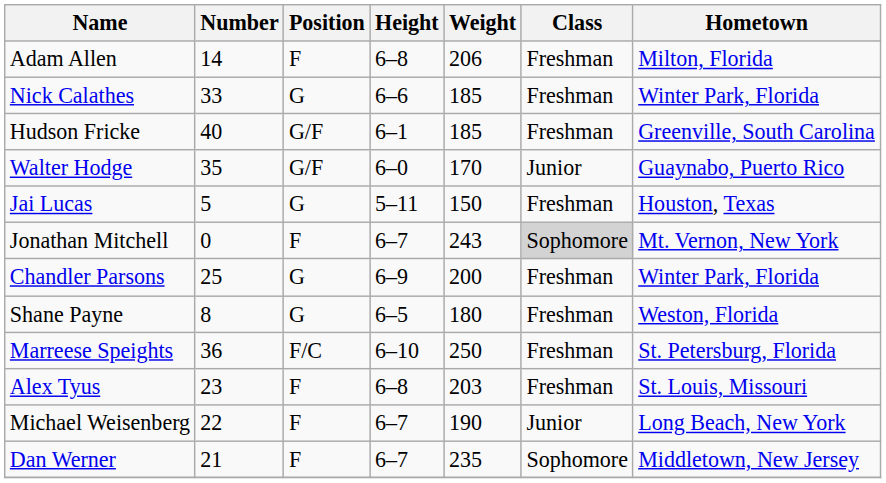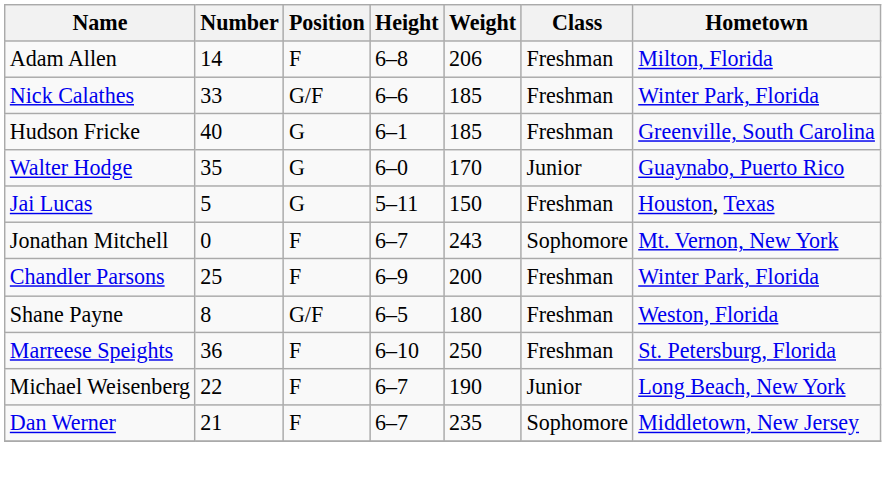 <table class="wikitable" style="font-size: 95%;">
 <tr>
 <th>Name</th>
 <th>Number</th>
 <th>Position</th>
 <th>Height</th>
 <th>Weight</th>
 <th>Class</th>
 <th>Hometown</th>
 </tr>
 <tr>
 <td>Adam Allen</td>
 <td>14</td>
 <td>F</td>
 <td>6–8</td>
 <td>206</td>
 <td>Freshman</td>
 <td><a href='#'>Milton, Florida</a></td>
 </tr>
 <tr>
 <td><a href='#'>Nick Calathes</a></td>
 <td>33</td>
-<td>G</td>
+<td>G/F</td>
 <td>6–6</td>
 <td>185</td>
 <td>Freshman</td>
 <td><a href='#'>Winter Park, Florida</a></td>
 </tr>
 <tr>
 <td>Hudson Fricke</td>
 <td>40</td>
-<td>G/F</td>
+<td>G</td>
 <td>6–1</td>
 <td>185</td>
 <td>Freshman</td>
 <td><a href='#'>Greenville, South Carolina</a></td>
 </tr>
 <tr>
 <td><a href='#'>Walter Hodge</a></td>
 <td>35</td>
-<td>G/F</td>
+<td>G</td>
 <td>6–0</td>
 <td>170</td>
 <td>Junior</td>
 <td><a href='#'>Guaynabo, Puerto Rico</a></td>
 </tr>
 <tr>
 <td><a href='#'>Jai Lucas</a></td>
 <td>5</td>
 <td>G</td>
 <td>5–11</td>
 <td>150</td>
 <td>Freshman</td>
 <td><a href='#'>Houston</a>, <a href='#'>Texas</a></td>
 </tr>
 <tr>
 <td>Jonathan Mitchell</td>
 <td>0</td>
 <td>F</td>
 <td>6–7</td>
 <td>243</td>
-<td style="background: lightgrey;">Sophomore</td>
+<td>Sophomore</td>
 <td><a href='#'>Mt. Vernon, New York</a></td>
 </tr>
 <tr>
 <td><a href='#'>Chandler Parsons</a></td>
 <td>25</td>
-<td>G</td>
+<td>F</td>
 <td>6–9</td>
 <td>200</td>
 <td>Freshman</td>
 <td><a href='#'>Winter Park, Florida</a></td>
 </tr>
 <tr>
 <td>Shane Payne</td>
 <td>8</td>
-<td>G</td>
+<td>G/F</td>
 <td>6–5</td>
 <td>180</td>
 <td>Freshman</td>
 <td><a href='#'>Weston, Florida</a></td>
 </tr>
 <tr>
 <td><a href='#'>Marreese Speights</a></td>
 <td>36</td>
-<td>F/C</td>
+<td>F</td>
 <td>6–10</td>
 <td>250</td>
 <td>Freshman</td>
 <td><a href='#'>St. Petersburg, Florida</a></td>
-</tr>
-<tr>
-<td><a href='#'>Alex Tyus</a></td>
-<td>23</td>
-<td>F</td>
-<td>6–8</td>
-<td>203</td>
-<td>Freshman</td>
-<td><a href='#'>St. Louis, Missouri</a></td>
 </tr>
 <tr>
 <td>Michael Weisenberg</td>
 <td>22</td>
 <td>F</td>
 <td>6–7</td>
 <td>190</td>
 <td>Junior</td>
 <td><a href='#'>Long Beach, New York</a></td>
 </tr>
 <tr>
 <td><a href='#'>Dan Werner</a></td>
 <td>21</td>
 <td>F</td>
 <td>6–7</td>
 <td>235</td>
 <td>Sophomore</td>
 <td><a href='#'>Middletown, New Jersey</a></td>
 </tr>
 <tr>
 </tr>
 </table>
